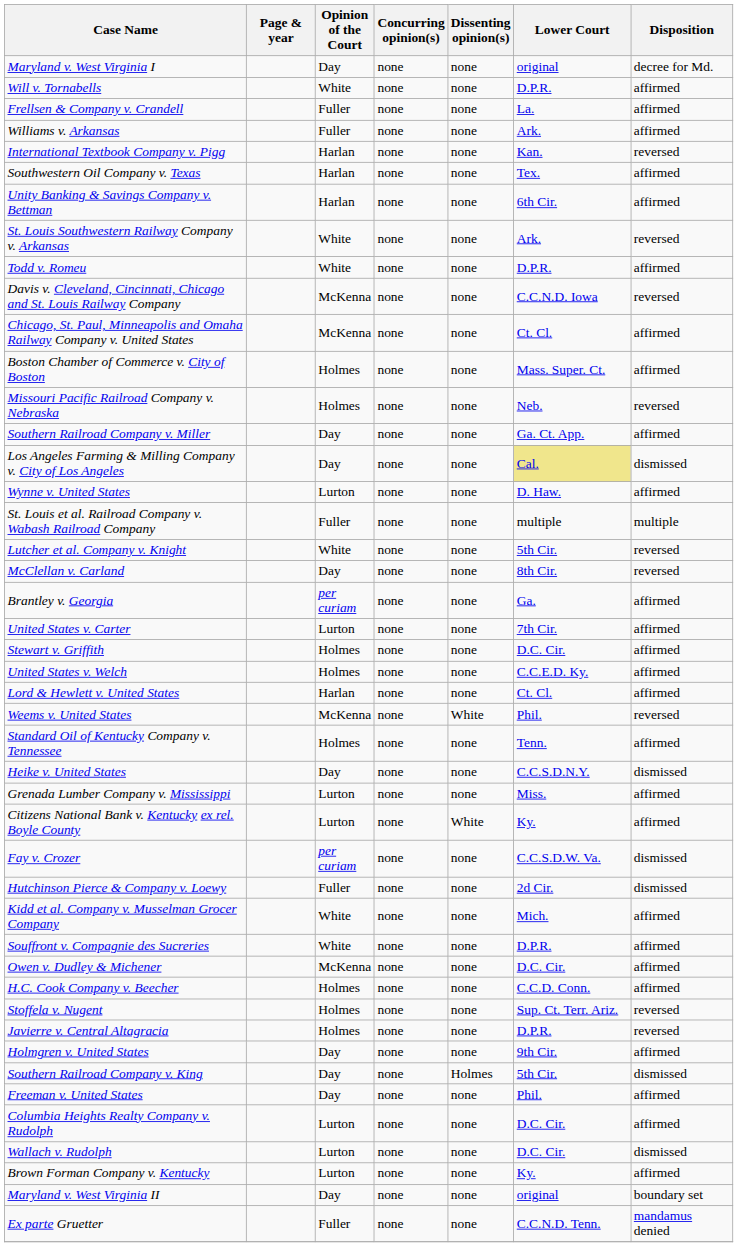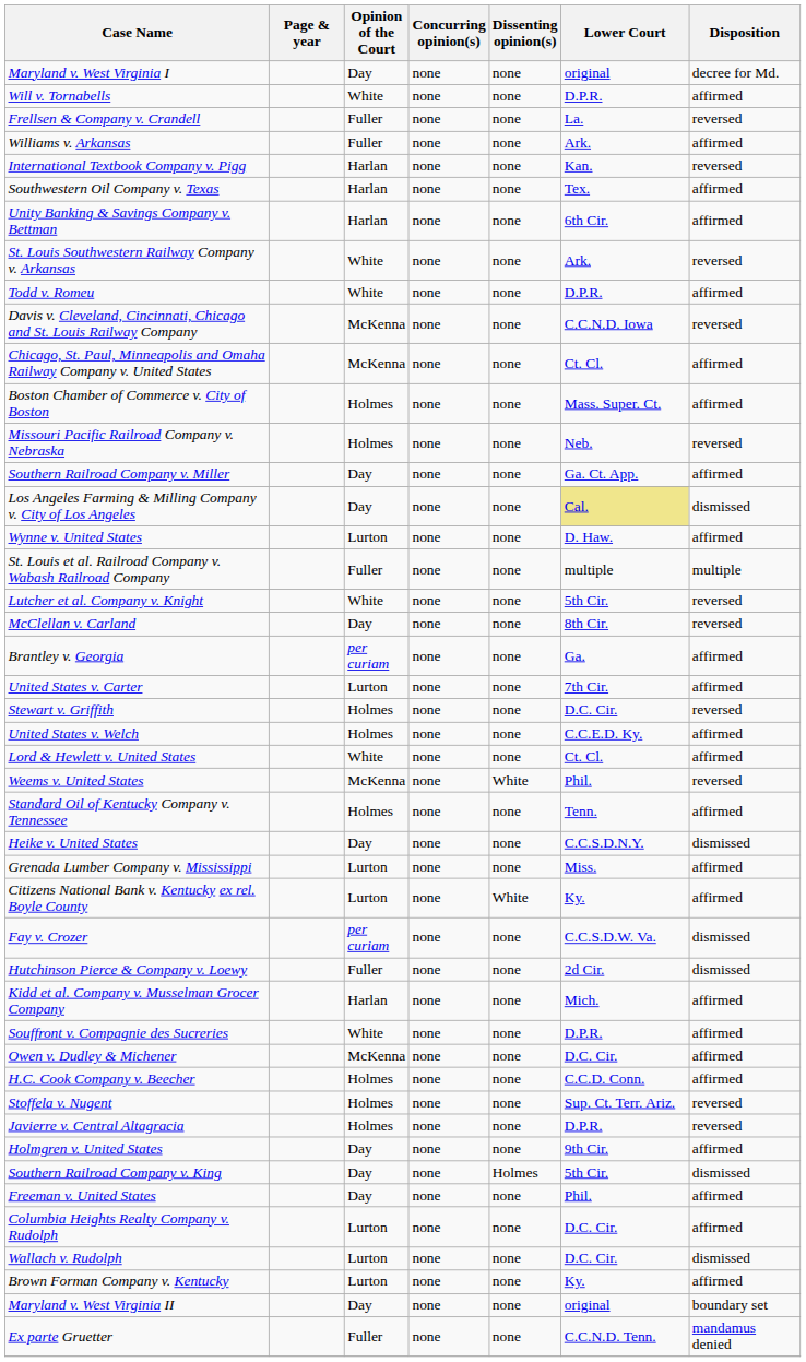 <table class="wikitable sortable">
 <tr>
 <th scope="col" style="width: 380px;">Case Name</th>
 <th scope="col" style="width: 95px;">Page & year</th>
 <th scope="col" style="width: 10px;">Opinion of the Court</th>
 <th scope="col" style="width: 10px;">Concurring opinion(s)</th>
 <th scope="col" style="width: 10px;">Dissenting opinion(s)</th>
 <th scope="col" style="width: 155px;">Lower Court</th>
 <th scope="col" style="width: 133px;">Disposition</th>
 </tr>
 <tr>
 <td><em><a href='#'>Maryland v. West Virginia</a> I</em></td>
 <td align="right"></td>
 <td>Day</td>
 <td>none</td>
 <td>none</td>
 <td><a href='#'>original</a></td>
 <td>decree for Md.</td>
 </tr>
 <tr>
 <td><em><a href='#'>Will v. Tornabells</a></em></td>
 <td align="right"></td>
 <td>White</td>
 <td>none</td>
 <td>none</td>
 <td><a href='#'>D.P.R.</a></td>
 <td>affirmed</td>
 </tr>
 <tr>
 <td><em><a href='#'>Frellsen & Company v. Crandell</a></em></td>
 <td align="right"></td>
 <td>Fuller</td>
 <td>none</td>
 <td>none</td>
 <td><a href='#'>La.</a></td>
-<td>affirmed</td>
+<td>reversed</td>
 </tr>
 <tr>
 <td><em>Williams v. <a href='#'>Arkansas</a></em></td>
 <td align="right"></td>
 <td>Fuller</td>
 <td>none</td>
 <td>none</td>
 <td><a href='#'>Ark.</a></td>
 <td>affirmed</td>
 </tr>
 <tr>
 <td><em><a href='#'>International Textbook Company v. Pigg</a></em></td>
 <td align="right"></td>
 <td>Harlan</td>
 <td>none</td>
 <td>none</td>
 <td><a href='#'>Kan.</a></td>
 <td>reversed</td>
 </tr>
 <tr>
 <td><em>Southwestern Oil Company v. <a href='#'>Texas</a></em></td>
 <td align="right"></td>
 <td>Harlan</td>
 <td>none</td>
 <td>none</td>
 <td><a href='#'>Tex.</a></td>
 <td>affirmed</td>
 </tr>
 <tr>
 <td><em><a href='#'>Unity Banking & Savings Company v. Bettman</a></em></td>
 <td align="right"></td>
 <td>Harlan</td>
 <td>none</td>
 <td>none</td>
 <td><a href='#'>6th Cir.</a></td>
 <td>affirmed</td>
 </tr>
 <tr>
 <td><em><a href='#'>St. Louis Southwestern Railway</a> Company v. <a href='#'>Arkansas</a></em></td>
 <td align="right"></td>
 <td>White</td>
 <td>none</td>
 <td>none</td>
 <td><a href='#'>Ark.</a></td>
 <td>reversed</td>
 </tr>
 <tr>
 <td><em><a href='#'>Todd v. Romeu</a></em></td>
 <td align="right"></td>
 <td>White</td>
 <td>none</td>
 <td>none</td>
 <td><a href='#'>D.P.R.</a></td>
 <td>affirmed</td>
 </tr>
 <tr>
 <td><em>Davis v. <a href='#'>Cleveland, Cincinnati, Chicago and St. Louis Railway</a> Company</em></td>
 <td align="right"></td>
 <td>McKenna</td>
 <td>none</td>
 <td>none</td>
 <td><a href='#'>C.C.N.D. Iowa</a></td>
 <td>reversed</td>
 </tr>
 <tr>
 <td><em><a href='#'>Chicago, St. Paul, Minneapolis and Omaha Railway</a> Company v. United States</em></td>
 <td align="right"></td>
 <td>McKenna</td>
 <td>none</td>
 <td>none</td>
 <td><a href='#'>Ct. Cl.</a></td>
 <td>affirmed</td>
 </tr>
 <tr>
 <td><em>Boston Chamber of Commerce v. <a href='#'>City of Boston</a></em></td>
 <td align="right"></td>
 <td>Holmes</td>
 <td>none</td>
 <td>none</td>
 <td><a href='#'>Mass. Super. Ct.</a></td>
 <td>affirmed</td>
 </tr>
 <tr>
 <td><em><a href='#'>Missouri Pacific Railroad</a> Company v. <a href='#'>Nebraska</a></em></td>
 <td align="right"></td>
 <td>Holmes</td>
 <td>none</td>
 <td>none</td>
 <td><a href='#'>Neb.</a></td>
 <td>reversed</td>
 </tr>
 <tr>
 <td><em><a href='#'>Southern Railroad Company v. Miller</a></em></td>
 <td align="right"></td>
 <td>Day</td>
 <td>none</td>
 <td>none</td>
 <td><a href='#'>Ga. Ct. App.</a></td>
 <td>affirmed</td>
 </tr>
 <tr>
 <td><em>Los Angeles Farming & Milling Company v. <a href='#'>City of Los Angeles</a></em></td>
 <td align="right"></td>
 <td>Day</td>
 <td>none</td>
 <td>none</td>
 <td style="background: khaki;"><a href='#'>Cal.</a></td>
 <td>dismissed</td>
 </tr>
 <tr>
 <td><em><a href='#'>Wynne v. United States</a></em></td>
 <td align="right"></td>
 <td>Lurton</td>
 <td>none</td>
 <td>none</td>
 <td><a href='#'>D. Haw.</a></td>
 <td>affirmed</td>
 </tr>
 <tr>
 <td><em>St. Louis et al. Railroad Company v. <a href='#'>Wabash Railroad</a> Company</em></td>
 <td align="right"></td>
 <td>Fuller</td>
 <td>none</td>
 <td>none</td>
 <td>multiple</td>
 <td>multiple</td>
 </tr>
 <tr>
 <td><em><a href='#'>Lutcher et al. Company v. Knight</a></em></td>
 <td align="right"></td>
 <td>White</td>
 <td>none</td>
 <td>none</td>
 <td><a href='#'>5th Cir.</a></td>
 <td>reversed</td>
 </tr>
 <tr>
 <td><em><a href='#'>McClellan v. Carland</a></em></td>
 <td align="right"></td>
 <td>Day</td>
 <td>none</td>
 <td>none</td>
 <td><a href='#'>8th Cir.</a></td>
 <td>reversed</td>
 </tr>
 <tr>
 <td><em>Brantley v. <a href='#'>Georgia</a></em></td>
 <td align="right"></td>
 <td><em><a href='#'>per curiam</a></em></td>
 <td>none</td>
 <td>none</td>
 <td><a href='#'>Ga.</a></td>
 <td>affirmed</td>
 </tr>
 <tr>
 <td><em><a href='#'>United States v. Carter</a></em></td>
 <td align="right"></td>
 <td>Lurton</td>
 <td>none</td>
 <td>none</td>
 <td><a href='#'>7th Cir.</a></td>
 <td>affirmed</td>
 </tr>
 <tr>
 <td><em><a href='#'>Stewart v. Griffith</a></em></td>
 <td align="right"></td>
 <td>Holmes</td>
 <td>none</td>
 <td>none</td>
 <td><a href='#'>D.C. Cir.</a></td>
-<td>affirmed</td>
+<td>reversed</td>
 </tr>
 <tr>
 <td><em><a href='#'>United States v. Welch</a></em></td>
 <td align="right"></td>
 <td>Holmes</td>
 <td>none</td>
 <td>none</td>
 <td><a href='#'>C.C.E.D. Ky.</a></td>
 <td>affirmed</td>
 </tr>
 <tr>
 <td><em><a href='#'>Lord & Hewlett v. United States</a></em></td>
 <td align="right"></td>
-<td>Harlan</td>
+<td>White</td>
 <td>none</td>
 <td>none</td>
 <td><a href='#'>Ct. Cl.</a></td>
 <td>affirmed</td>
 </tr>
 <tr>
 <td><em><a href='#'>Weems v. United States</a></em></td>
 <td align="right"></td>
 <td>McKenna</td>
 <td>none</td>
 <td>White</td>
 <td><a href='#'>Phil.</a></td>
 <td>reversed</td>
 </tr>
 <tr>
 <td><em><a href='#'>Standard Oil of Kentucky</a> Company v. <a href='#'>Tennessee</a></em></td>
 <td align="right"></td>
 <td>Holmes</td>
 <td>none</td>
 <td>none</td>
 <td><a href='#'>Tenn.</a></td>
 <td>affirmed</td>
 </tr>
 <tr>
 <td><em><a href='#'>Heike v. United States</a></em></td>
 <td align="right"></td>
 <td>Day</td>
 <td>none</td>
 <td>none</td>
 <td><a href='#'>C.C.S.D.N.Y.</a></td>
 <td>dismissed</td>
 </tr>
 <tr>
 <td><em>Grenada Lumber Company v. <a href='#'>Mississippi</a></em></td>
 <td align="right"></td>
 <td>Lurton</td>
 <td>none</td>
 <td>none</td>
 <td><a href='#'>Miss.</a></td>
 <td>affirmed</td>
 </tr>
 <tr>
 <td><em>Citizens National Bank v. <a href='#'>Kentucky</a> <a href='#'>ex rel.</a> <a href='#'>Boyle County</a></em></td>
 <td align="right"></td>
 <td>Lurton</td>
 <td>none</td>
 <td>White</td>
 <td><a href='#'>Ky.</a></td>
 <td>affirmed</td>
 </tr>
 <tr>
 <td><em><a href='#'>Fay v. Crozer</a></em></td>
 <td align="right"></td>
 <td><em><a href='#'>per curiam</a></em></td>
 <td>none</td>
 <td>none</td>
 <td><a href='#'>C.C.S.D.W. Va.</a></td>
 <td>dismissed</td>
 </tr>
 <tr>
 <td><em><a href='#'>Hutchinson Pierce & Company v. Loewy</a></em></td>
 <td align="right"></td>
 <td>Fuller</td>
 <td>none</td>
 <td>none</td>
 <td><a href='#'>2d Cir.</a></td>
 <td>dismissed</td>
 </tr>
 <tr>
 <td><em><a href='#'>Kidd et al. Company v. Musselman Grocer Company</a></em></td>
 <td align="right"></td>
-<td>White</td>
+<td>Harlan</td>
 <td>none</td>
 <td>none</td>
 <td><a href='#'>Mich.</a></td>
 <td>affirmed</td>
 </tr>
 <tr>
 <td><em><a href='#'>Souffront v. Compagnie des Sucreries</a></em></td>
 <td align="right"></td>
 <td>White</td>
 <td>none</td>
 <td>none</td>
 <td><a href='#'>D.P.R.</a></td>
 <td>affirmed</td>
 </tr>
 <tr>
 <td><em><a href='#'>Owen v. Dudley & Michener</a></em></td>
 <td align="right"></td>
 <td>McKenna</td>
 <td>none</td>
 <td>none</td>
 <td><a href='#'>D.C. Cir.</a></td>
 <td>affirmed</td>
 </tr>
 <tr>
 <td><em><a href='#'>H.C. Cook Company v. Beecher</a></em></td>
 <td align="right"></td>
 <td>Holmes</td>
 <td>none</td>
 <td>none</td>
 <td><a href='#'>C.C.D. Conn.</a></td>
 <td>affirmed</td>
 </tr>
 <tr>
 <td><em><a href='#'>Stoffela v. Nugent</a></em></td>
 <td align="right"></td>
 <td>Holmes</td>
 <td>none</td>
 <td>none</td>
 <td><a href='#'>Sup. Ct. Terr. Ariz.</a></td>
 <td>reversed</td>
 </tr>
 <tr>
 <td><em><a href='#'>Javierre v. Central Altagracia</a></em></td>
 <td align="right"></td>
 <td>Holmes</td>
 <td>none</td>
 <td>none</td>
 <td><a href='#'>D.P.R.</a></td>
 <td>reversed</td>
 </tr>
 <tr>
 <td><em><a href='#'>Holmgren v. United States</a></em></td>
 <td align="right"></td>
 <td>Day</td>
 <td>none</td>
 <td>none</td>
 <td><a href='#'>9th Cir.</a></td>
 <td>affirmed</td>
 </tr>
 <tr>
 <td><em><a href='#'>Southern Railroad Company v. King</a></em></td>
 <td align="right"></td>
 <td>Day</td>
 <td>none</td>
 <td>Holmes</td>
 <td><a href='#'>5th Cir.</a></td>
 <td>dismissed</td>
 </tr>
 <tr>
 <td><em><a href='#'>Freeman v. United States</a></em></td>
 <td align="right"></td>
 <td>Day</td>
 <td>none</td>
 <td>none</td>
 <td><a href='#'>Phil.</a></td>
 <td>affirmed</td>
 </tr>
 <tr>
 <td><em><a href='#'>Columbia Heights Realty Company v. Rudolph</a></em></td>
 <td align="right"></td>
 <td>Lurton</td>
 <td>none</td>
 <td>none</td>
 <td><a href='#'>D.C. Cir.</a></td>
 <td>affirmed</td>
 </tr>
 <tr>
 <td><em><a href='#'>Wallach v. Rudolph</a></em></td>
 <td align="right"></td>
 <td>Lurton</td>
 <td>none</td>
 <td>none</td>
 <td><a href='#'>D.C. Cir.</a></td>
 <td>dismissed</td>
 </tr>
 <tr>
 <td><em>Brown Forman Company v. <a href='#'>Kentucky</a></em></td>
 <td align="right"></td>
 <td>Lurton</td>
 <td>none</td>
 <td>none</td>
 <td><a href='#'>Ky.</a></td>
 <td>affirmed</td>
 </tr>
 <tr>
 <td><em><a href='#'>Maryland v. West Virginia</a> II</em></td>
 <td align="right"></td>
 <td>Day</td>
 <td>none</td>
 <td>none</td>
 <td><a href='#'>original</a></td>
 <td>boundary set</td>
 </tr>
 <tr>
 <td><em><a href='#'>Ex parte</a> Gruetter</em></td>
 <td align="right"></td>
 <td>Fuller</td>
 <td>none</td>
 <td>none</td>
 <td><a href='#'>C.C.N.D. Tenn.</a></td>
 <td><a href='#'>mandamus</a> denied</td>
 </tr>
 <tr>
 </tr>
 </table>
